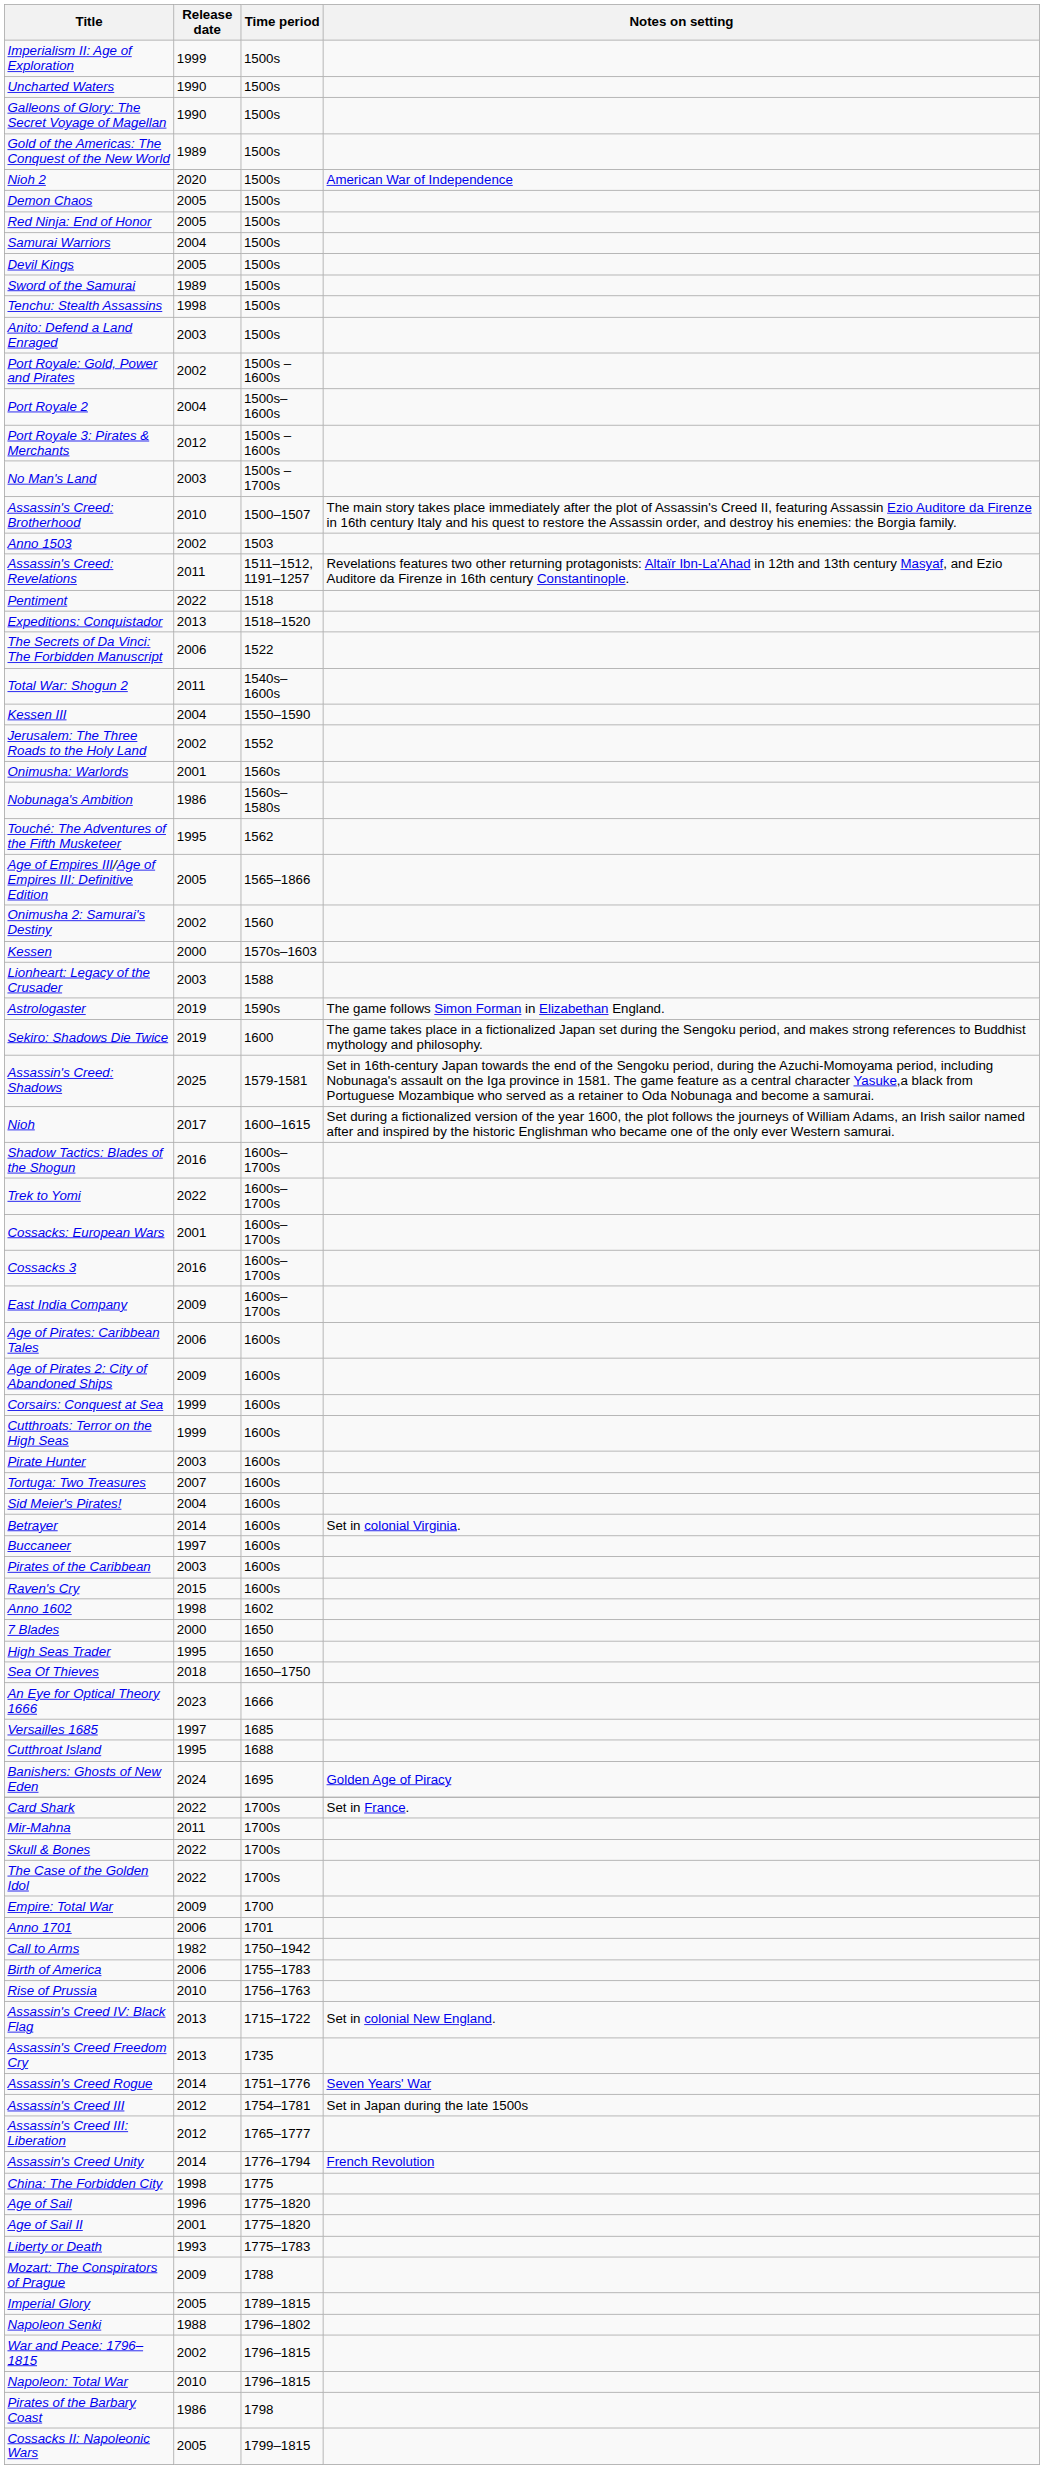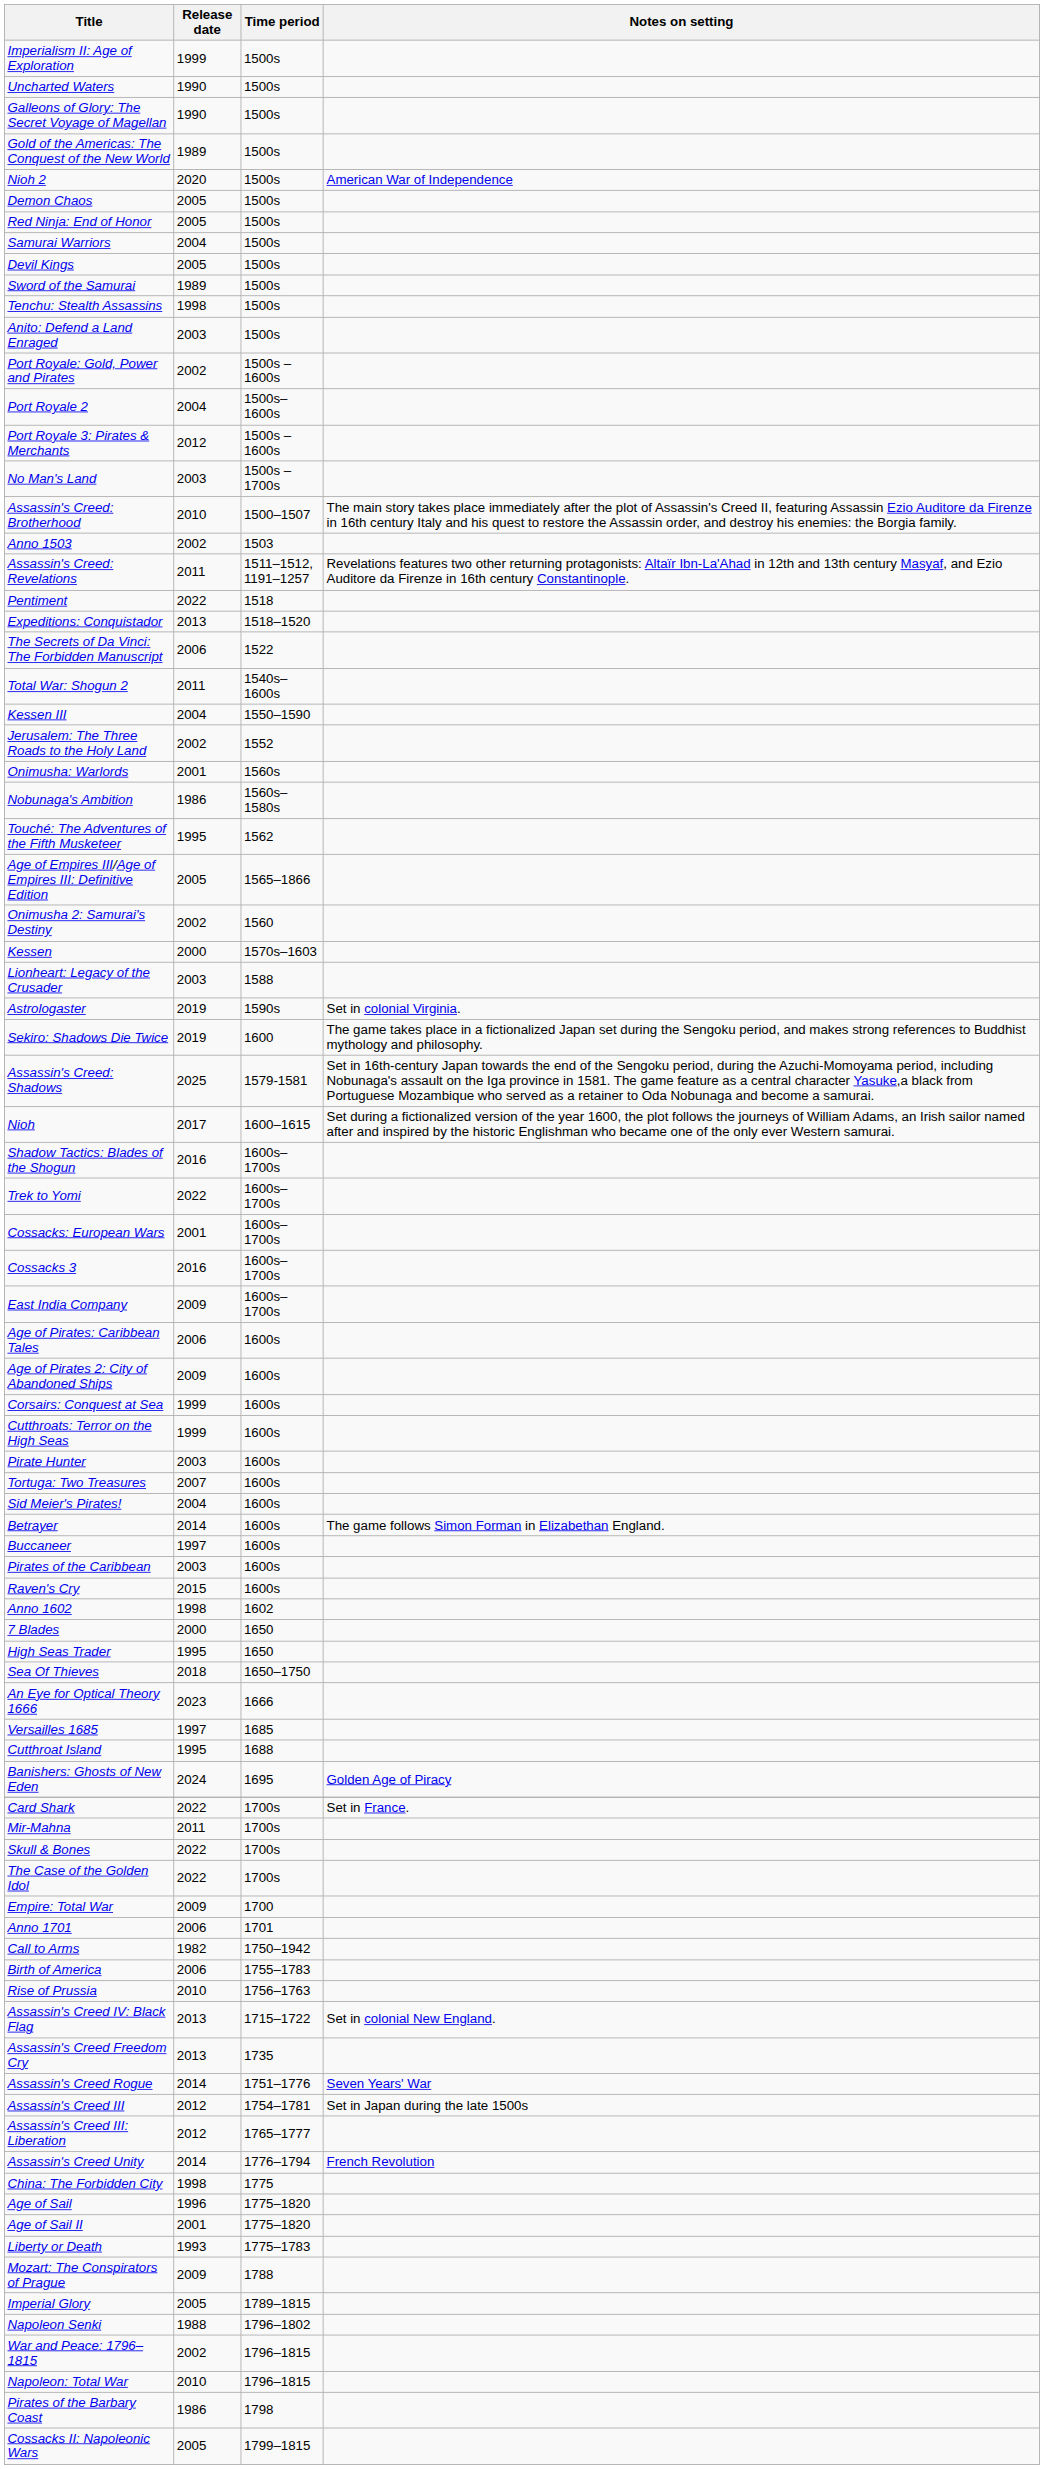 <table class="wikitable sortable">
 <tr>
 <th scope="col">Title</th>
 <th scope="col">Release date</th>
 <th scope="col">Time period</th>
 <th scope="col" class="unsortable">Notes on setting</th>
 </tr>
 <tr>
 <td><em><a href='#'>Imperialism II: Age of Exploration</a></em></td>
 <td>1999</td>
 <td>1500s</td>
 <td></td>
 </tr>
 <tr>
 <td><em><a href='#'>Uncharted Waters</a></em></td>
 <td>1990</td>
 <td>1500s</td>
 <td></td>
 </tr>
 <tr>
 <td><em><a href='#'>Galleons of Glory: The Secret Voyage of Magellan</a></em></td>
 <td>1990</td>
 <td>1500s</td>
 <td></td>
 </tr>
 <tr>
 <td><em><a href='#'>Gold of the Americas: The Conquest of the New World</a></em></td>
 <td>1989</td>
 <td>1500s</td>
 <td></td>
 </tr>
 <tr>
 <td><em><a href='#'>Nioh 2</a></em></td>
 <td>2020</td>
 <td>1500s</td>
 <td><a href='#'>American War of Independence</a></td>
 </tr>
 <tr>
 <td><em><a href='#'>Demon Chaos</a></em></td>
 <td>2005</td>
 <td>1500s</td>
 <td></td>
 </tr>
 <tr>
 <td><em><a href='#'>Red Ninja: End of Honor</a></em></td>
 <td>2005</td>
 <td>1500s</td>
 <td></td>
 </tr>
 <tr>
 <td><em><a href='#'>Samurai Warriors</a></em></td>
 <td>2004</td>
 <td>1500s</td>
 <td></td>
 </tr>
 <tr>
 <td><em><a href='#'>Devil Kings</a></em></td>
 <td>2005</td>
 <td>1500s</td>
 <td></td>
 </tr>
 <tr>
 <td><em><a href='#'>Sword of the Samurai</a></em></td>
 <td>1989</td>
 <td>1500s</td>
 <td></td>
 </tr>
 <tr>
 <td><em><a href='#'>Tenchu: Stealth Assassins</a></em></td>
 <td>1998</td>
 <td>1500s</td>
 <td></td>
 </tr>
 <tr>
 <td><em><a href='#'>Anito: Defend a Land Enraged</a></em></td>
 <td>2003</td>
 <td>1500s</td>
 <td></td>
 </tr>
 <tr>
 <td><em><a href='#'>Port Royale: Gold, Power and Pirates</a></em></td>
 <td>2002</td>
 <td>1500s – 1600s</td>
 <td></td>
 </tr>
 <tr>
 <td><em><a href='#'>Port Royale 2</a></em></td>
 <td>2004</td>
 <td>1500s–1600s</td>
 <td></td>
 </tr>
 <tr>
 <td><em><a href='#'>Port Royale 3: Pirates & Merchants</a></em></td>
 <td>2012</td>
 <td>1500s – 1600s</td>
 <td></td>
 </tr>
 <tr>
 <td><em><a href='#'>No Man's Land</a></em></td>
 <td>2003</td>
 <td>1500s – 1700s</td>
 <td></td>
 </tr>
 <tr>
 <td><em><a href='#'>Assassin's Creed: Brotherhood</a></em></td>
 <td>2010</td>
 <td>1500–1507</td>
 <td>The main story takes place immediately after the plot of Assassin's Creed II, featuring Assassin <a href='#'>Ezio Auditore da Firenze</a> in 16th century Italy and his quest to restore the Assassin order, and destroy his enemies: the Borgia family.</td>
 </tr>
 <tr>
 <td><em><a href='#'>Anno 1503</a></em></td>
 <td>2002</td>
 <td>1503</td>
 <td></td>
 </tr>
 <tr>
 <td><em><a href='#'>Assassin's Creed: Revelations</a></em></td>
 <td>2011</td>
 <td>1511–1512,  1191–1257</td>
 <td>Revelations features two other returning protagonists: <a href='#'>Altaïr Ibn-La'Ahad</a> in 12th and 13th century <a href='#'>Masyaf</a>, and Ezio Auditore da Firenze in 16th century <a href='#'>Constantinople</a>.</td>
 </tr>
 <tr>
 <td><em><a href='#'>Pentiment</a></em></td>
 <td>2022</td>
 <td>1518</td>
 <td></td>
 </tr>
 <tr>
 <td><em><a href='#'>Expeditions: Conquistador</a></em></td>
 <td>2013</td>
 <td>1518–1520</td>
 <td></td>
 </tr>
 <tr>
 <td><em><a href='#'>The Secrets of Da Vinci: The Forbidden Manuscript</a></em></td>
 <td>2006</td>
 <td>1522</td>
 <td></td>
 </tr>
 <tr>
 <td><em><a href='#'>Total War: Shogun 2</a></em></td>
 <td>2011</td>
 <td>1540s–1600s</td>
 <td></td>
 </tr>
 <tr>
 <td><em><a href='#'>Kessen III</a></em></td>
 <td>2004</td>
 <td>1550–1590</td>
 <td></td>
 </tr>
 <tr>
 <td><em><a href='#'>Jerusalem: The Three Roads to the Holy Land</a></em></td>
 <td>2002</td>
 <td>1552</td>
 <td></td>
 </tr>
 <tr>
 <td><em><a href='#'>Onimusha: Warlords</a></em></td>
 <td>2001</td>
 <td>1560s</td>
 <td></td>
 </tr>
 <tr>
 <td><em><a href='#'>Nobunaga's Ambition</a></em></td>
 <td>1986</td>
 <td>1560s–1580s</td>
 <td></td>
 </tr>
 <tr>
 <td><em><a href='#'>Touché: The Adventures of the Fifth Musketeer</a></em></td>
 <td>1995</td>
 <td>1562</td>
 <td></td>
 </tr>
 <tr>
 <td><em><a href='#'>Age of Empires III</a>/<a href='#'>Age of Empires III: Definitive Edition</a></em></td>
 <td>2005</td>
 <td>1565–1866</td>
 <td></td>
 </tr>
 <tr>
 <td><em><a href='#'>Onimusha 2: Samurai's Destiny</a></em></td>
 <td>2002</td>
 <td>1560</td>
 <td></td>
 </tr>
 <tr>
 <td><em><a href='#'>Kessen</a></em></td>
 <td>2000</td>
 <td>1570s–1603</td>
 <td></td>
 </tr>
 <tr>
 <td><em><a href='#'>Lionheart: Legacy of the Crusader</a></em></td>
 <td>2003</td>
 <td>1588</td>
 <td></td>
 </tr>
 <tr>
 <td><em><a href='#'>Astrologaster</a></em></td>
 <td>2019</td>
 <td>1590s</td>
-<td>The game follows <a href='#'>Simon Forman</a> in <a href='#'>Elizabethan</a> England.</td>
+<td>Set in <a href='#'>colonial Virginia</a>.</td>
 </tr>
 <tr>
 <td><em><a href='#'>Sekiro: Shadows Die Twice</a></em></td>
 <td>2019</td>
 <td>1600</td>
 <td>The game takes place in a fictionalized Japan set during the Sengoku period, and makes strong references to Buddhist mythology and philosophy.</td>
 </tr>
 <tr>
 <td><em><a href='#'>Assassin's Creed: Shadows</a></em></td>
 <td>2025</td>
 <td>1579-1581</td>
 <td>Set in 16th-century Japan towards the end of the Sengoku period,  during the Azuchi-Momoyama period, including Nobunaga's assault on the Iga province in 1581. The game feature  as a central character <a href='#'>Yasuke</a>,a black from Portuguese Mozambique who served as a retainer to Oda Nobunaga and become a samurai.</td>
 </tr>
 <tr>
 <td><em><a href='#'>Nioh</a></em></td>
 <td>2017</td>
 <td>1600–1615</td>
 <td>Set during a fictionalized version of the year 1600, the plot follows the journeys of William Adams, an Irish sailor named after and inspired by the historic Englishman who became one of the only ever Western samurai.</td>
 </tr>
 <tr>
 <td><em><a href='#'>Shadow Tactics: Blades of the Shogun</a></em></td>
 <td>2016</td>
 <td>1600s–1700s</td>
 <td></td>
 </tr>
 <tr>
 <td><em><a href='#'>Trek to Yomi</a></em></td>
 <td>2022</td>
 <td>1600s–1700s</td>
 <td></td>
 </tr>
 <tr>
 <td><em><a href='#'>Cossacks: European Wars</a></em></td>
 <td>2001</td>
 <td>1600s–1700s</td>
 <td></td>
 </tr>
 <tr>
 <td><em><a href='#'>Cossacks 3</a></em></td>
 <td>2016</td>
 <td>1600s–1700s</td>
 <td></td>
 </tr>
 <tr>
 <td><em><a href='#'>East India Company</a></em></td>
 <td>2009</td>
 <td>1600s–1700s</td>
 <td></td>
 </tr>
 <tr>
 <td><em><a href='#'>Age of Pirates: Caribbean Tales</a></em></td>
 <td>2006</td>
 <td>1600s</td>
 <td></td>
 </tr>
 <tr>
 <td><em><a href='#'>Age of Pirates 2: City of Abandoned Ships</a></em></td>
 <td>2009</td>
 <td>1600s</td>
 <td></td>
 </tr>
 <tr>
 <td><em><a href='#'>Corsairs: Conquest at Sea</a></em></td>
 <td>1999</td>
 <td>1600s</td>
 <td></td>
 </tr>
 <tr>
 <td><em><a href='#'>Cutthroats: Terror on the High Seas</a></em></td>
 <td>1999</td>
 <td>1600s</td>
 <td></td>
 </tr>
 <tr>
 <td><em><a href='#'>Pirate Hunter</a></em></td>
 <td>2003</td>
 <td>1600s</td>
 <td></td>
 </tr>
 <tr>
 <td><em><a href='#'>Tortuga: Two Treasures</a></em></td>
 <td>2007</td>
 <td>1600s</td>
 <td></td>
 </tr>
 <tr>
 <td><em><a href='#'>Sid Meier's Pirates!</a></em></td>
 <td>2004</td>
 <td>1600s</td>
 <td></td>
 </tr>
 <tr>
 <td><em><a href='#'>Betrayer</a></em></td>
 <td>2014</td>
 <td>1600s</td>
-<td>Set in <a href='#'>colonial Virginia</a>.</td>
+<td>The game follows <a href='#'>Simon Forman</a> in <a href='#'>Elizabethan</a> England.</td>
 </tr>
 <tr>
 <td><em><a href='#'>Buccaneer</a></em></td>
 <td>1997</td>
 <td>1600s</td>
 <td></td>
 </tr>
 <tr>
 <td><em><a href='#'>Pirates of the Caribbean</a></em></td>
 <td>2003</td>
 <td>1600s</td>
 <td></td>
 </tr>
 <tr>
 <td><em><a href='#'>Raven's Cry</a></em></td>
 <td>2015</td>
 <td>1600s</td>
 <td></td>
 </tr>
 <tr>
 <td><em><a href='#'>Anno 1602</a></em></td>
 <td>1998</td>
 <td>1602</td>
 <td></td>
 </tr>
 <tr>
 <td><em><a href='#'>7 Blades</a></em></td>
 <td>2000</td>
 <td>1650</td>
 <td></td>
 </tr>
 <tr>
 <td><em><a href='#'>High Seas Trader</a></em></td>
 <td>1995</td>
 <td>1650</td>
 <td></td>
 </tr>
 <tr>
 <td><em><a href='#'>Sea Of Thieves</a></em></td>
 <td>2018</td>
 <td>1650–1750</td>
 <td></td>
 </tr>
 <tr>
 <td><em><a href='#'>An Eye for Optical Theory 1666</a></em></td>
 <td>2023</td>
 <td>1666</td>
 <td></td>
 </tr>
 <tr>
 <td><em><a href='#'>Versailles 1685</a></em></td>
 <td>1997</td>
 <td>1685</td>
 <td></td>
 </tr>
 <tr>
 <td><em><a href='#'>Cutthroat Island</a></em></td>
 <td>1995</td>
 <td>1688</td>
 <td></td>
 </tr>
 <tr>
 <td><em><a href='#'>Banishers: Ghosts of New Eden</a></em></td>
 <td>2024</td>
 <td>1695</td>
 <td><a href='#'>Golden Age of Piracy</a></td>
 </tr>
 <tr>
 </tr>
 <tr>
 <td><em><a href='#'>Card Shark</a></em></td>
 <td>2022</td>
 <td>1700s</td>
 <td>Set in <a href='#'>France</a>.</td>
 </tr>
 <tr>
 <td><em><a href='#'>Mir-Mahna</a></em></td>
 <td>2011</td>
 <td>1700s</td>
 <td></td>
 </tr>
 <tr>
 <td><em><a href='#'>Skull & Bones</a></em></td>
 <td>2022</td>
 <td>1700s</td>
 <td></td>
 </tr>
 <tr>
 <td><em><a href='#'>The Case of the Golden Idol</a></em></td>
 <td>2022</td>
 <td>1700s</td>
 <td></td>
 </tr>
 <tr>
 <td><em><a href='#'>Empire: Total War</a></em></td>
 <td>2009</td>
 <td>1700</td>
 <td></td>
 </tr>
 <tr>
 <td><em><a href='#'>Anno 1701</a></em></td>
 <td>2006</td>
 <td>1701</td>
 <td></td>
 </tr>
 <tr>
 <td><em><a href='#'>Call to Arms</a></em></td>
 <td>1982</td>
 <td>1750–1942</td>
 <td></td>
 </tr>
 <tr>
 <td><em><a href='#'>Birth of America</a></em></td>
 <td>2006</td>
 <td>1755–1783</td>
 <td></td>
 </tr>
 <tr>
 <td><em><a href='#'>Rise of Prussia</a></em></td>
 <td>2010</td>
 <td>1756–1763</td>
 <td></td>
 </tr>
 <tr>
 <td><em><a href='#'>Assassin's Creed IV: Black Flag</a></em></td>
 <td>2013</td>
 <td>1715–1722</td>
 <td>Set in <a href='#'>colonial New England</a>.</td>
 </tr>
 <tr>
 <td><em><a href='#'>Assassin's Creed Freedom Cry</a></em></td>
 <td>2013</td>
 <td>1735</td>
 <td></td>
 </tr>
 <tr>
 <td><em><a href='#'>Assassin's Creed Rogue </a></em></td>
 <td>2014</td>
 <td>1751–1776</td>
 <td><a href='#'>Seven Years' War</a></td>
 </tr>
 <tr>
 <td><em><a href='#'>Assassin's Creed III </a></em></td>
 <td>2012</td>
 <td>1754–1781</td>
 <td>Set in Japan during the late 1500s</td>
 </tr>
 <tr>
 <td><em><a href='#'>Assassin's Creed III: Liberation</a></em></td>
 <td>2012</td>
 <td>1765–1777</td>
 <td></td>
 </tr>
 <tr>
 <td><em><a href='#'>Assassin's Creed Unity </a></em></td>
 <td>2014</td>
 <td>1776–1794</td>
 <td><a href='#'>French Revolution</a></td>
 </tr>
 <tr>
 <td><em><a href='#'>China: The Forbidden City</a></em></td>
 <td>1998</td>
 <td>1775</td>
 <td></td>
 </tr>
 <tr>
 <td><em><a href='#'>Age of Sail</a></em></td>
 <td>1996</td>
 <td>1775–1820</td>
 <td></td>
 </tr>
 <tr>
 <td><em><a href='#'>Age of Sail II</a></em></td>
 <td>2001</td>
 <td>1775–1820</td>
 <td></td>
 </tr>
 <tr>
 <td><em><a href='#'>Liberty or Death</a></em></td>
 <td>1993</td>
 <td>1775–1783</td>
 <td></td>
 </tr>
 <tr>
 <td><em><a href='#'>Mozart: The Conspirators of Prague</a></em></td>
 <td>2009</td>
 <td>1788</td>
 <td></td>
 </tr>
 <tr>
 <td><em><a href='#'>Imperial Glory</a></em></td>
 <td>2005</td>
 <td>1789–1815</td>
 <td></td>
 </tr>
 <tr>
 <td><em><a href='#'>Napoleon Senki</a></em></td>
 <td>1988</td>
 <td>1796–1802</td>
 <td></td>
 </tr>
 <tr>
 <td><em><a href='#'>War and Peace: 1796–1815</a></em></td>
 <td>2002</td>
 <td>1796–1815</td>
 <td></td>
 </tr>
 <tr>
 <td><em><a href='#'>Napoleon: Total War</a></em></td>
 <td>2010</td>
 <td>1796–1815</td>
 <td></td>
 </tr>
 <tr>
 <td><em><a href='#'>Pirates of the Barbary Coast</a></em></td>
 <td>1986</td>
 <td>1798</td>
 <td></td>
 </tr>
 <tr>
 <td><em><a href='#'>Cossacks II: Napoleonic Wars</a></em></td>
 <td>2005</td>
 <td>1799–1815</td>
 <td></td>
 </tr>
 </table>
